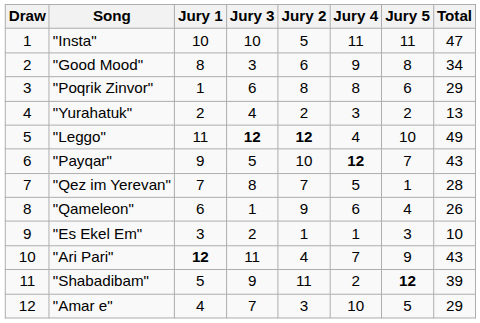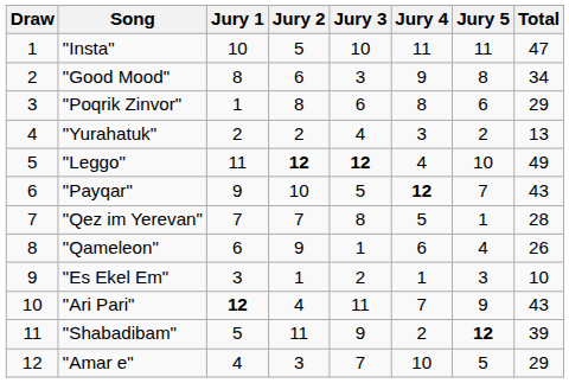 <table class="wikitable collapsible" style="margin: 1em auto 1em auto; text-align:center;">
 <tr>
 <th>Draw</th>
 <th>Song</th>
 <th>Jury 1</th>
+<th>Jury 2</th>
 <th>Jury 3</th>
-<th>Jury 2</th>
 <th>Jury 4</th>
 <th>Jury 5</th>
 <th>Total</th>
 </tr>
 <tr>
 <td>1</td>
 <td align=left>"Insta"</td>
 <td>10</td>
+<td>5</td>
 <td>10</td>
-<td>5</td>
 <td>11</td>
 <td>11</td>
 <td>47</td>
 </tr>
 <tr>
 <td>2</td>
 <td align=left>"Good Mood"</td>
 <td>8</td>
+<td>6</td>
 <td>3</td>
-<td>6</td>
 <td>9</td>
 <td>8</td>
 <td>34</td>
 </tr>
 <tr>
 <td>3</td>
 <td align=left>"Poqrik Zinvor"</td>
 <td>1</td>
+<td>8</td>
 <td>6</td>
-<td>8</td>
 <td>8</td>
 <td>6</td>
 <td>29</td>
 </tr>
 <tr>
 <td>4</td>
 <td align=left>"Yurahatuk"</td>
 <td>2</td>
+<td>2</td>
 <td>4</td>
-<td>2</td>
 <td>3</td>
 <td>2</td>
 <td>13</td>
 </tr>
 <tr>
 <td>5</td>
 <td align=left>"Leggo"</td>
 <td>11</td>
 <td><strong>12</strong></td>
 <td><strong>12</strong></td>
 <td>4</td>
 <td>10</td>
 <td>49</td>
 </tr>
 <tr>
 <td>6</td>
 <td align=left>"Payqar"</td>
 <td>9</td>
+<td>10</td>
 <td>5</td>
-<td>10</td>
 <td><strong>12</strong></td>
 <td>7</td>
 <td>43</td>
 </tr>
 <tr>
 <td>7</td>
 <td align=left>"Qez im Yerevan"</td>
 <td>7</td>
+<td>7</td>
 <td>8</td>
-<td>7</td>
 <td>5</td>
 <td>1</td>
 <td>28</td>
 </tr>
 <tr>
 <td>8</td>
 <td align=left>"Qameleon"</td>
 <td>6</td>
+<td>9</td>
 <td>1</td>
-<td>9</td>
 <td>6</td>
 <td>4</td>
 <td>26</td>
 </tr>
 <tr>
 <td>9</td>
 <td align=left>"Es Ekel Em"</td>
 <td>3</td>
+<td>1</td>
 <td>2</td>
-<td>1</td>
 <td>1</td>
 <td>3</td>
 <td>10</td>
 </tr>
 <tr>
 <td>10</td>
 <td align=left>"Ari Pari"</td>
 <td><strong>12</strong></td>
+<td>4</td>
 <td>11</td>
-<td>4</td>
 <td>7</td>
 <td>9</td>
 <td>43</td>
 </tr>
 <tr>
 <td>11</td>
 <td align=left>"Shabadibam"</td>
 <td>5</td>
+<td>11</td>
 <td>9</td>
-<td>11</td>
 <td>2</td>
 <td><strong>12</strong></td>
 <td>39</td>
 </tr>
 <tr>
 <td>12</td>
 <td align=left>"Amar e"</td>
 <td>4</td>
+<td>3</td>
 <td>7</td>
-<td>3</td>
 <td>10</td>
 <td>5</td>
 <td>29</td>
 </tr>
 </table>
